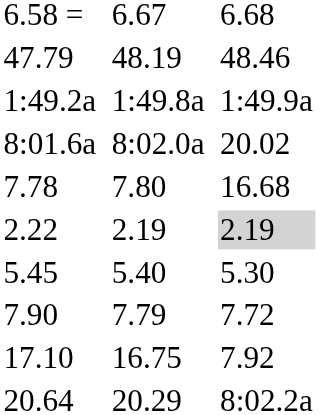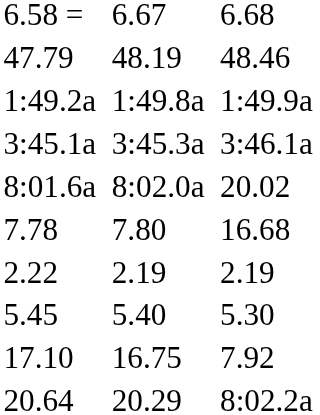 <table>
 <tr>
 <td></td>
 <td></td>
 <td>6.58 =</td>
 <td></td>
 <td>6.67</td>
 <td></td>
 <td>6.68</td>
 </tr>
 <tr>
 <td></td>
 <td></td>
 <td>47.79</td>
 <td></td>
 <td>48.19</td>
 <td></td>
 <td>48.46</td>
 </tr>
 <tr>
 <td></td>
 <td></td>
 <td>1:49.2a</td>
 <td></td>
 <td>1:49.8a</td>
 <td></td>
 <td>1:49.9a</td>
 </tr>
 <tr>
 <td></td>
 <td></td>
+<td>3:45.1a</td>
+<td></td>
+<td>3:45.3a</td>
+<td></td>
+<td>3:46.1a</td>
+</tr>
+<tr>
+<td></td>
+<td></td>
 <td>8:01.6a</td>
 <td></td>
 <td>8:02.0a</td>
 <td></td>
 <td>20.02</td>
 </tr>
 <tr>
 <td></td>
 <td></td>
 <td>7.78</td>
 <td></td>
 <td>7.80</td>
 <td></td>
 <td>16.68</td>
 </tr>
 <tr>
 <td></td>
 <td></td>
 <td>2.22</td>
 <td></td>
 <td>2.19</td>
 <td></td>
-<td style="background: lightgrey;">2.19</td>
+<td>2.19</td>
 </tr>
 <tr>
 <td></td>
 <td></td>
 <td>5.45 </td>
 <td></td>
 <td>5.40</td>
 <td></td>
 <td>5.30</td>
-</tr>
-<tr>
-<td></td>
-<td></td>
-<td>7.90</td>
-<td></td>
-<td>7.79</td>
-<td></td>
-<td>7.72</td>
 </tr>
 <tr>
 <td></td>
 <td></td>
 <td>17.10 </td>
 <td></td>
 <td>16.75</td>
 <td></td>
 <td>7.92</td>
 </tr>
 <tr>
 <td></td>
 <td></td>
 <td>20.64</td>
 <td></td>
 <td>20.29</td>
 <td></td>
 <td>8:02.2a</td>
 </tr>
 </table>
